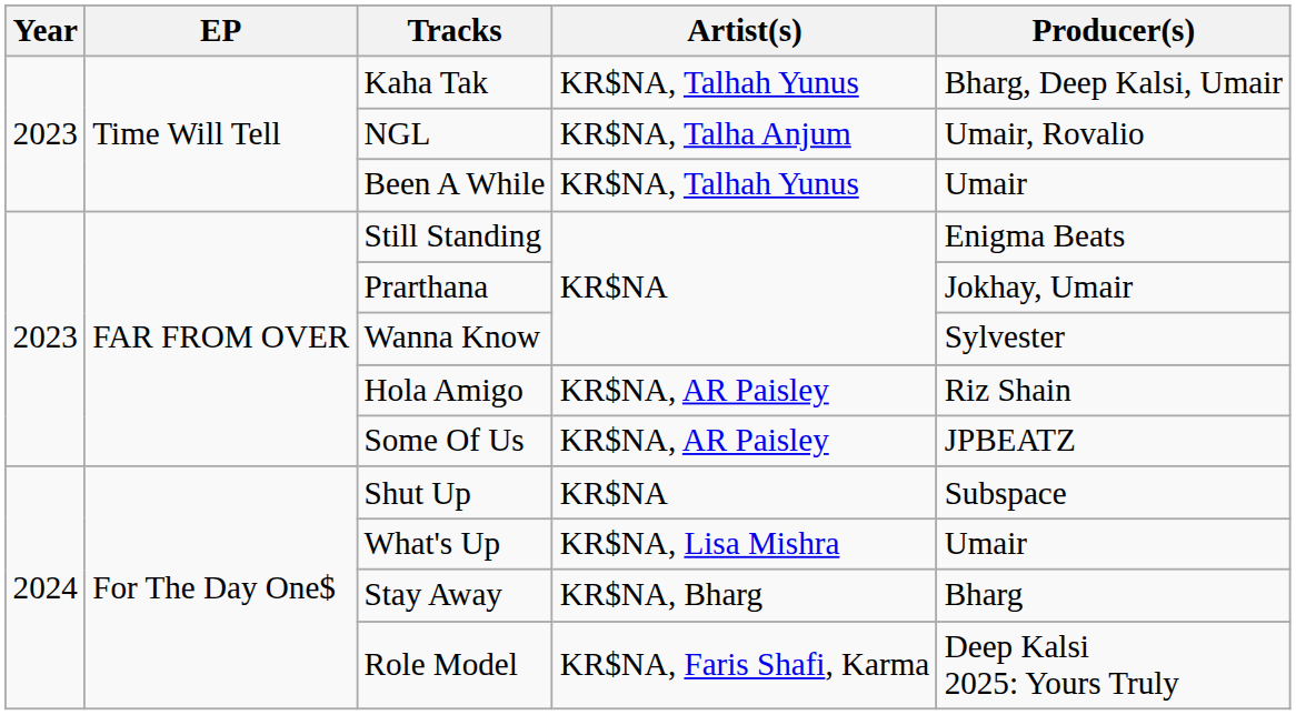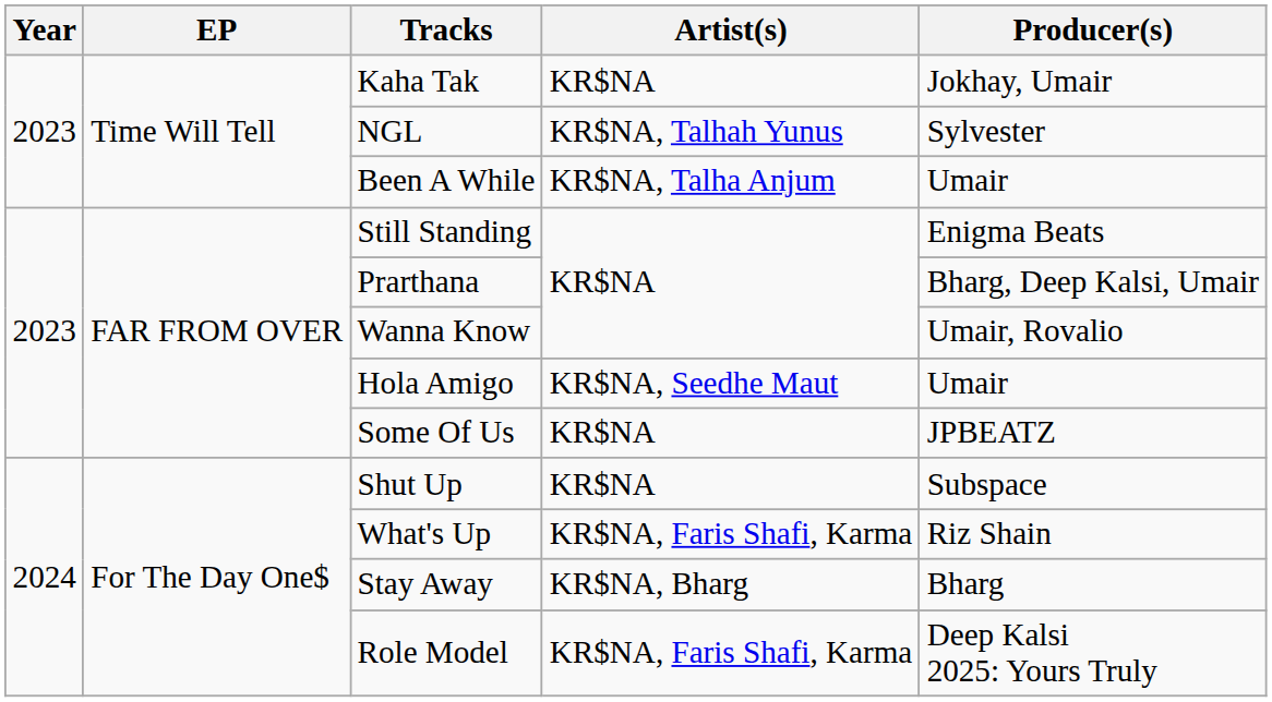 <table class="wikitable">
 <tr>
 <th>Year</th>
 <th>EP</th>
 <th>Tracks</th>
 <th>Artist(s)</th>
 <th>Producer(s)</th>
 </tr>
 <tr>
 <td rowspan="3">2023</td>
 <td rowspan="3">Time Will Tell</td>
 <td>Kaha Tak</td>
-<td>KR$NA, <a href='#'>Talhah Yunus</a></td>
-<td>Bharg, Deep Kalsi, Umair</td>
+<td>KR$NA</td>
+<td>Jokhay, Umair</td>
 </tr>
 <tr>
 <td>NGL</td>
-<td>KR$NA, <a href='#'>Talha Anjum</a></td>
-<td>Umair, Rovalio</td>
+<td>KR$NA, <a href='#'>Talhah Yunus</a></td>
+<td>Sylvester</td>
 </tr>
 <tr>
 <td>Been A While</td>
-<td>KR$NA, <a href='#'>Talhah Yunus</a></td>
+<td>KR$NA, <a href='#'>Talha Anjum</a></td>
 <td>Umair</td>
 </tr>
 <tr>
 <td rowspan="5">2023</td>
 <td rowspan="5">FAR FROM OVER</td>
 <td>Still Standing</td>
 <td rowspan="3">KR$NA</td>
 <td>Enigma Beats</td>
 </tr>
 <tr>
 <td>Prarthana</td>
-<td>Jokhay, Umair</td>
+<td>Bharg, Deep Kalsi, Umair</td>
 </tr>
 <tr>
 <td>Wanna Know</td>
-<td>Sylvester</td>
+<td>Umair, Rovalio</td>
 </tr>
 <tr>
 <td>Hola Amigo</td>
-<td>KR$NA, <a href='#'>AR Paisley</a></td>
-<td>Riz Shain</td>
+<td>KR$NA, <a href='#'>Seedhe Maut</a></td>
+<td>Umair</td>
 </tr>
 <tr>
 <td>Some Of Us</td>
-<td>KR$NA, <a href='#'>AR Paisley</a></td>
+<td>KR$NA</td>
 <td>JPBEATZ</td>
 </tr>
 <tr>
 <td rowspan="4">2024</td>
 <td rowspan="4">For The Day One$</td>
 <td>Shut Up</td>
 <td>KR$NA</td>
 <td>Subspace</td>
 </tr>
 <tr>
 <td>What's Up</td>
-<td>KR$NA, <a href='#'>Lisa Mishra</a></td>
-<td>Umair</td>
+<td>KR$NA, <a href='#'>Faris Shafi</a>, Karma</td>
+<td>Riz Shain</td>
 </tr>
 <tr>
 <td>Stay Away</td>
 <td>KR$NA, Bharg</td>
 <td>Bharg</td>
 </tr>
 <tr>
 <td>Role Model</td>
 <td>KR$NA, <a href='#'>Faris Shafi</a>, Karma</td>
 <td>Deep Kalsi<br>2025: Yours Truly</td>
 </tr>
 </table>
